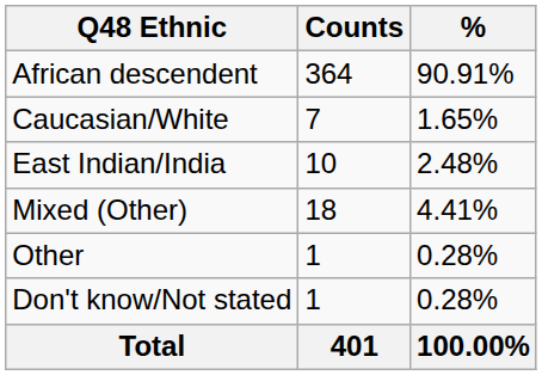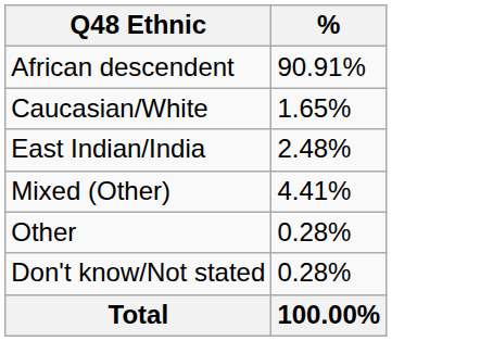 <table class="wikitable sortable">
 <tr>
 <th>Q48 Ethnic</th>
-<th>Counts</th>
 <th>%</th>
 </tr>
 <tr>
 <td>African descendent</td>
-<td>364</td>
 <td>90.91%</td>
 </tr>
 <tr>
 <td>Caucasian/White</td>
-<td>7</td>
 <td>1.65%</td>
 </tr>
 <tr>
 <td>East Indian/India</td>
-<td>10</td>
 <td>2.48%</td>
 </tr>
 <tr>
 <td>Mixed (Other)</td>
-<td>18</td>
 <td>4.41%</td>
 </tr>
 <tr>
 <td>Other</td>
-<td>1</td>
 <td>0.28%</td>
 </tr>
 <tr>
 <td>Don't know/Not stated</td>
-<td>1</td>
 <td>0.28%</td>
 </tr>
 <tr>
 <th>Total</th>
-<th>401</th>
 <th>100.00%</th>
 </tr>
 </table>
